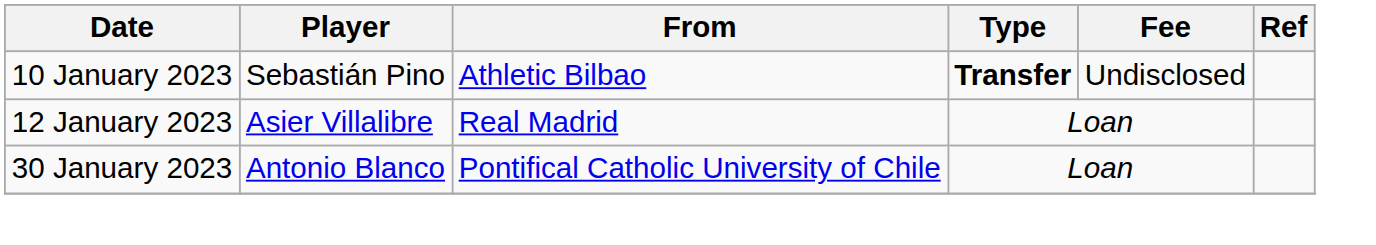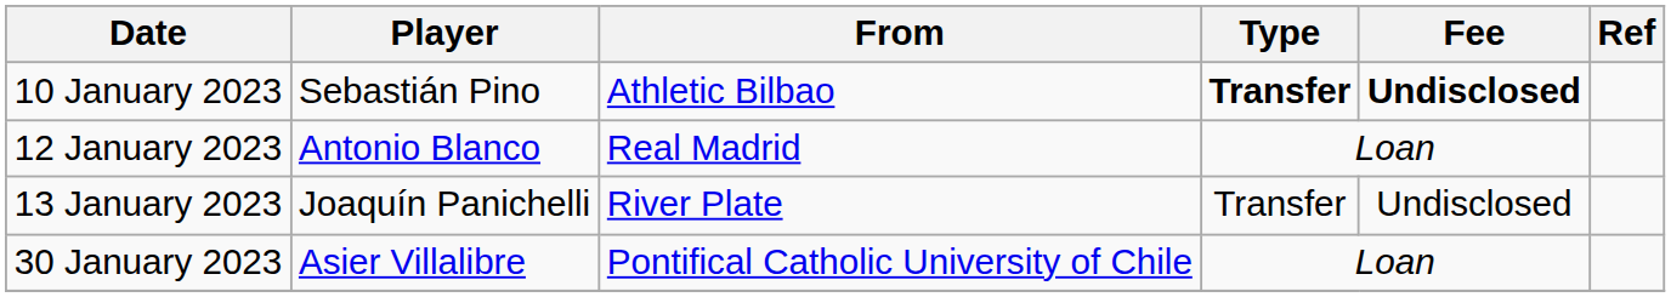 <table class="wikitable">
 <tr>
 <th>Date</th>
 <th>Player</th>
 <th>From</th>
 <th>Type</th>
 <th>Fee</th>
 <th>Ref</th>
 </tr>
 <tr>
 <td>10 January 2023</td>
 <td> Sebastián Pino</td>
 <td><a href='#'>Athletic Bilbao</a></td>
 <td align=center><strong>Transfer</strong></td>
-<td align=center>Undisclosed</td>
+<td align=center><strong>Undisclosed</strong></td>
 <td align=center></td>
 </tr>
 <tr>
 <td>12 January 2023</td>
-<td> <a href='#'>Asier Villalibre</a></td>
+<td> <a href='#'>Antonio Blanco</a></td>
 <td><a href='#'>Real Madrid</a></td>
 <td colspan=2 align=center><em>Loan</em></td>
 <td align=center></td>
 </tr>
 <tr>
+<td>13 January 2023</td>
+<td> Joaquín Panichelli</td>
+<td> <a href='#'>River Plate</a></td>
+<td align=center>Transfer</td>
+<td align=center>Undisclosed</td>
+<td align=center></td>
+</tr>
+<tr>
 <td>30 January 2023</td>
-<td> <a href='#'>Antonio Blanco</a></td>
+<td> <a href='#'>Asier Villalibre</a></td>
 <td> <a href='#'>Pontifical Catholic University of Chile</a></td>
 <td colspan=2 align=center><em>Loan</em></td>
 <td align=center></td>
 </tr>
 <tr>
 </tr>
 </table>
